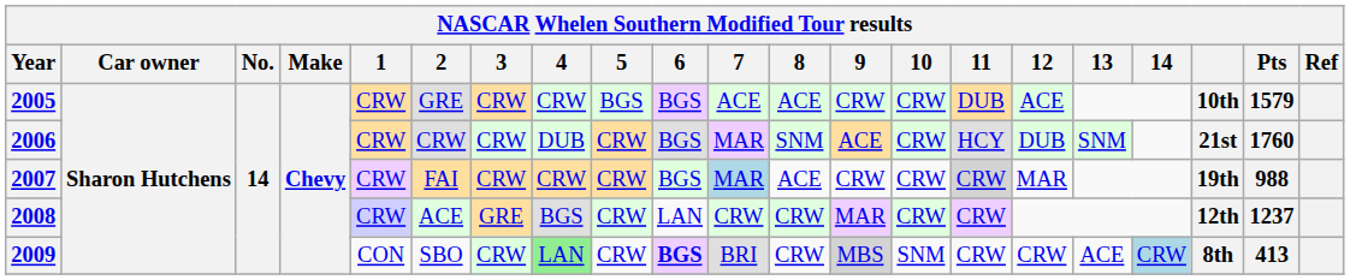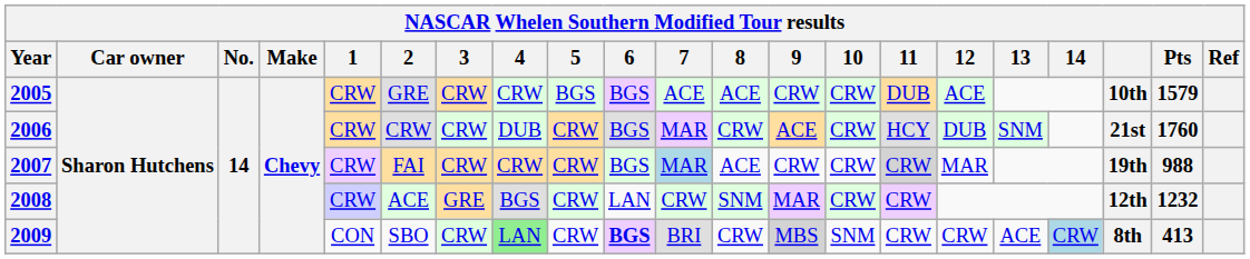 <table class="wikitable " style="text-align:center; font-size:75%">
 <tr>
 <th colspan=23><a href='#'>NASCAR</a> <a href='#'>Whelen Southern Modified Tour</a> results</th>
 </tr>
 <tr>
 <th>Year</th>
 <th>Car owner</th>
 <th>No.</th>
 <th>Make</th>
 <th>1</th>
 <th>2</th>
 <th>3</th>
 <th>4</th>
 <th>5</th>
 <th>6</th>
 <th>7</th>
 <th>8</th>
 <th>9</th>
 <th>10</th>
 <th>11</th>
 <th>12</th>
 <th>13</th>
 <th>14</th>
 <th></th>
 <th>Pts</th>
 <th>Ref</th>
 </tr>
 <tr>
 <th><a href='#'>2005</a></th>
 <th rowspan=5>Sharon Hutchens</th>
 <th rowspan=5>14</th>
 <th rowspan=5><a href='#'>Chevy</a></th>
 <td style="background:#FFDF9F;"><a href='#'>CRW</a><br></td>
 <td style="background:#DFDFDF;"><a href='#'>GRE</a><br></td>
 <td style="background:#FFDF9F;"><a href='#'>CRW</a><br></td>
 <td style="background:#DFFFDF;"><a href='#'>CRW</a><br></td>
 <td style="background:#DFFFDF;"><a href='#'>BGS</a><br></td>
 <td style="background:#EFCFFF;"><a href='#'>BGS</a><br></td>
 <td style="background:#DFFFDF;"><a href='#'>ACE</a><br></td>
 <td style="background:#DFFFDF;"><a href='#'>ACE</a><br></td>
 <td style="background:#DFFFDF;"><a href='#'>CRW</a><br></td>
 <td style="background:#DFFFDF;"><a href='#'>CRW</a><br></td>
 <td style="background:#FFDF9F;"><a href='#'>DUB</a><br></td>
 <td style="background:#DFFFDF;"><a href='#'>ACE</a><br></td>
 <td colspan=2></td>
 <th>10th</th>
 <th>1579</th>
 <th></th>
 </tr>
 <tr>
 <th><a href='#'>2006</a></th>
 <td style="background:#FFDF9F;"><a href='#'>CRW</a><br></td>
 <td style="background:#DFDFDF;"><a href='#'>CRW</a><br></td>
 <td style="background:#DFFFDF;"><a href='#'>CRW</a><br></td>
 <td style="background:#DFFFDF;"><a href='#'>DUB</a><br></td>
 <td style="background:#FFDF9F;"><a href='#'>CRW</a><br></td>
 <td style="background:#DFDFDF;"><a href='#'>BGS</a><br></td>
 <td style="background:#EFCFFF;"><a href='#'>MAR</a><br></td>
-<td style="background:#DFFFDF;"><a href='#'>SNM</a><br></td>
+<td style="background:#DFFFDF;"><a href='#'>CRW</a><br></td>
 <td style="background:#FFDF9F;"><a href='#'>ACE</a><br></td>
 <td style="background:#DFFFDF;"><a href='#'>CRW</a><br></td>
 <td style="background:#DFDFDF;"><a href='#'>HCY</a><br></td>
 <td style="background:#DFFFDF;"><a href='#'>DUB</a><br></td>
 <td style="background:#DFFFDF;"><a href='#'>SNM</a><br></td>
 <td></td>
 <th>21st</th>
 <th>1760</th>
 <th></th>
 </tr>
 <tr>
 <th><a href='#'>2007</a></th>
 <td style="background:#EFCFFF"><a href='#'>CRW</a><br></td>
 <td style="background:#FFDF9F;"><a href='#'>FAI</a><br></td>
 <td style="background:#FFDF9F;"><a href='#'>CRW</a><br></td>
 <td style="background:#FFDF9F;"><a href='#'>CRW</a><br></td>
 <td style="background:#FFDF9F;"><a href='#'>CRW</a><br></td>
 <td style="background:#DFFFDF;"><a href='#'>BGS</a><br></td>
 <td style="background: lightblue;"><a href='#'>MAR</a></td>
 <td><a href='#'>ACE</a></td>
 <td><a href='#'>CRW</a></td>
 <td><a href='#'>CRW</a></td>
 <td style="background: lightgrey;"><a href='#'>CRW</a></td>
 <td><a href='#'>MAR</a></td>
 <td colspan=2></td>
 <th>19th</th>
 <th>988</th>
 <th></th>
 </tr>
 <tr>
 <th><a href='#'>2008</a></th>
 <td style="background:#CFCFFF;"><a href='#'>CRW</a><br></td>
 <td style="background:#DFFFDF;"><a href='#'>ACE</a><br></td>
 <td style="background:#FFDF9F;"><a href='#'>GRE</a><br></td>
 <td style="background:#DFDFDF;"><a href='#'>BGS</a><br></td>
 <td style="background:#DFFFDF;"><a href='#'>CRW</a><br></td>
 <td><a href='#'>LAN</a></td>
 <td style="background:#DFFFDF;"><a href='#'>CRW</a><br></td>
-<td style="background:#DFFFDF;"><a href='#'>CRW</a><br></td>
+<td style="background:#DFFFDF;"><a href='#'>SNM</a><br></td>
 <td style="background:#EFCFFF;"><a href='#'>MAR</a><br></td>
 <td style="background:#DFFFDF;"><a href='#'>CRW</a><br></td>
 <td style="background:#EFCFFF;"><a href='#'>CRW</a><br></td>
 <td colspan=3></td>
 <th>12th</th>
-<th>1237</th>
+<th>1232</th>
 <th></th>
 </tr>
 <tr>
 <th><a href='#'>2009</a></th>
 <td><a href='#'>CON</a></td>
 <td><a href='#'>SBO</a></td>
 <td style="background:#DFFFDF;"><a href='#'>CRW</a><br></td>
 <td style="background: lightgreen;"><a href='#'>LAN</a></td>
 <td><a href='#'>CRW</a></td>
 <td style="background:#EFCFFF;"><strong><a href='#'>BGS</a><br></strong></td>
 <td style="background:#DFDFDF;"><a href='#'>BRI</a><br></td>
 <td><a href='#'>CRW</a></td>
 <td style="background: lightgrey;"><a href='#'>MBS</a></td>
 <td><a href='#'>SNM</a></td>
 <td><a href='#'>CRW</a></td>
 <td><a href='#'>CRW</a></td>
 <td><a href='#'>ACE</a></td>
 <td style="background: lightblue;"><a href='#'>CRW</a></td>
 <th>8th</th>
 <th>413</th>
 <th></th>
 </tr>
 </table>
